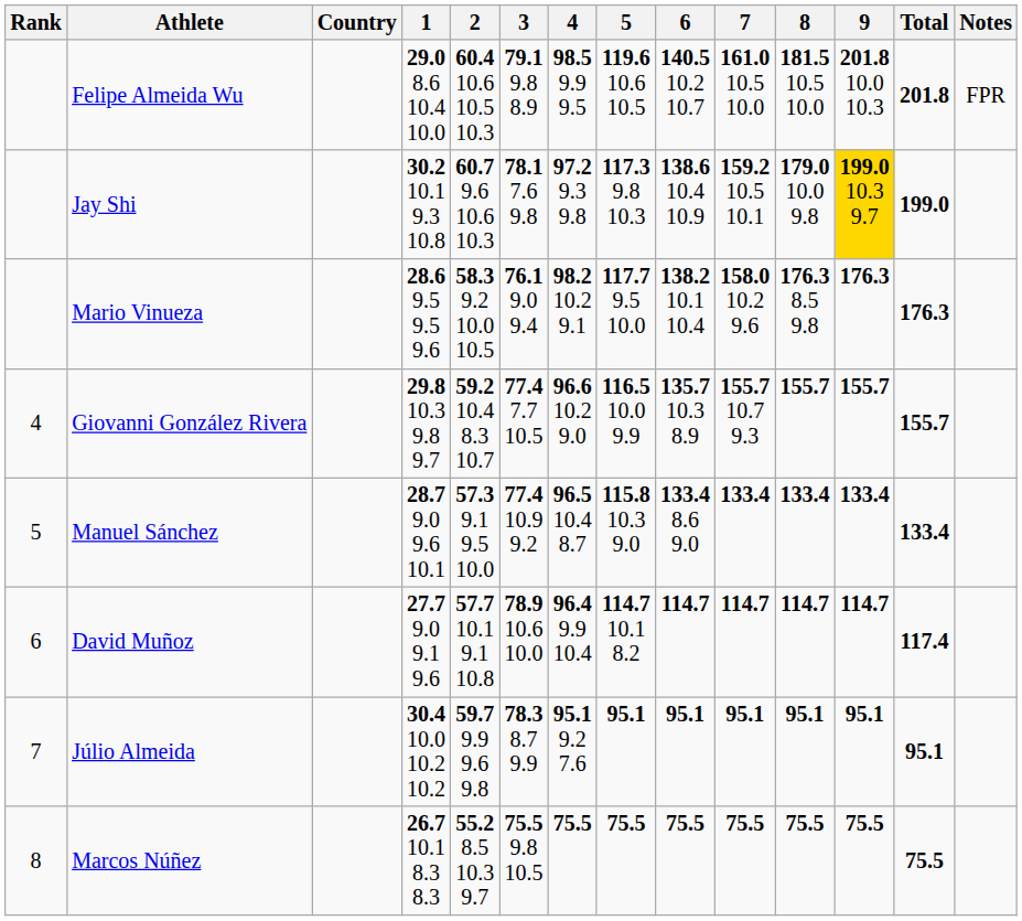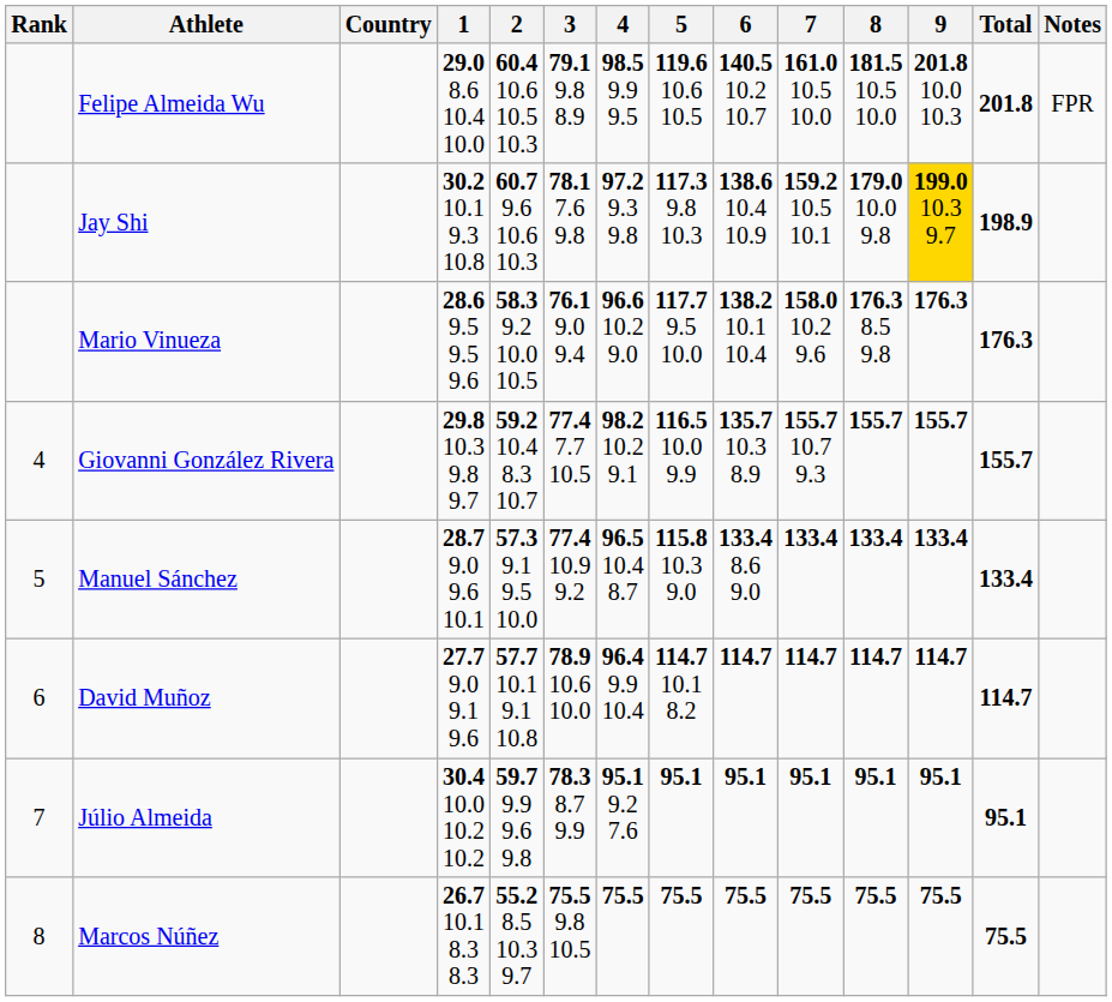 <table class="wikitable sortable" style="text-align:center">
 <tr>
 <th>Rank</th>
 <th>Athlete</th>
 <th>Country</th>
 <th style="width: 28px">1</th>
 <th style="width: 28px">2</th>
 <th style="width: 28px">3</th>
 <th style="width: 28px">4</th>
 <th style="width: 28px">5</th>
 <th style="width: 28px">6</th>
 <th style="width: 28px">7</th>
 <th style="width: 28px">8</th>
 <th style="width: 28px">9</th>
 <th>Total</th>
 <th>Notes</th>
 </tr>
 <tr>
 <td></td>
 <td align=left><a href='#'>Felipe Almeida Wu</a></td>
 <td align=left></td>
 <td><strong>29.0</strong><br>8.6<br>10.4<br>10.0</td>
 <td><strong>60.4</strong><br> 10.6 <br>10.5 <br>10.3</td>
 <td><strong>79.1</strong><br>9.8 <br>8.9<br><br></td>
 <td><strong>98.5</strong><br>9.9<br>9.5<br><br></td>
 <td><strong>119.6</strong><br>10.6<br>10.5<br><br></td>
 <td><strong>140.5</strong><br>10.2 <br>10.7<br><br></td>
 <td><strong>161.0</strong><br>10.5<br>10.0 <br><br></td>
 <td><strong>181.5</strong><br>10.5<br>10.0 <br><br></td>
 <td><strong>201.8</strong><br>10.0<br>10.3 <br><br></td>
 <td><strong>201.8</strong></td>
 <td>FPR</td>
 </tr>
 <tr>
 <td></td>
 <td align=left><a href='#'>Jay Shi</a></td>
 <td align=left></td>
 <td><strong>30.2</strong><br> 10.1<br>9.3 <br>10.8</td>
 <td><strong>60.7</strong><br> 9.6 <br>10.6 <br>10.3</td>
 <td><strong>78.1</strong><br>7.6<br>9.8<br><br></td>
 <td><strong>97.2 </strong><br>9.3 <br>9.8 <br><br></td>
 <td><strong>117.3</strong><br>9.8<br>10.3<br><br></td>
 <td><strong>138.6</strong><br>10.4<br>10.9<br><br></td>
 <td><strong>159.2</strong><br>10.5<br>10.1<br><br></td>
 <td><strong>179.0</strong><br>10.0<br>9.8<br><br></td>
 <td style="background: gold;"><strong>199.0</strong><br>10.3 <br>9.7 <br><br></td>
-<td><strong>199.0</strong></td>
+<td><strong>198.9</strong></td>
 <td></td>
 </tr>
 <tr>
 <td></td>
 <td align=left><a href='#'>Mario Vinueza</a></td>
 <td align=left></td>
 <td><strong>28.6</strong><br> 9.5<br>9.5 <br>9.6</td>
 <td><strong>58.3</strong><br> 9.2 <br>10.0 <br>10.5</td>
 <td><strong>76.1</strong><br>9.0<br> 9.4 <br><br></td>
-<td><strong>98.2 </strong><br>10.2<br>9.1<br><br></td>
+<td><strong>96.6 </strong><br>10.2<br>9.0<br><br></td>
 <td><strong>117.7</strong><br>9.5 <br>10.0<br><br></td>
 <td><strong>138.2</strong><br>10.1<br>10.4 <br><br></td>
 <td><strong>158.0</strong><br>10.2<br>9.6 <br><br></td>
 <td><strong>176.3 </strong><br>8.5 <br>9.8<br><br></td>
 <td><strong>176.3</strong><br>  <br>  <br><br></td>
 <td><strong>176.3</strong></td>
 <td></td>
 </tr>
 <tr>
 <td>4</td>
 <td align=left><a href='#'>Giovanni González Rivera</a></td>
 <td align=left></td>
 <td><strong>29.8</strong> <br> 10.3<br>9.8<br>9.7</td>
 <td><strong>59.2</strong><br> 10.4 <br>8.3 <br>10.7</td>
 <td><strong>77.4</strong><br>7.7<br> 10.5<br><br></td>
-<td><strong>96.6 </strong><br>10.2<br>9.0<br><br></td>
+<td><strong>98.2 </strong><br>10.2<br>9.1<br><br></td>
 <td><strong>116.5</strong><br>10.0 <br>9.9<br><br></td>
 <td><strong>135.7 </strong><br>10.3<br>8.9 <br><br></td>
 <td><strong>155.7 </strong><br>10.7 <br>9.3 <br><br></td>
 <td><strong>155.7</strong><br> <br><br><br></td>
 <td><strong>155.7 </strong><br>  <br>  <br><br></td>
 <td><strong>155.7 </strong></td>
 <td></td>
 </tr>
 <tr>
 <td>5</td>
 <td align=left><a href='#'>Manuel Sánchez</a></td>
 <td align=left></td>
 <td><strong>28.7</strong> <br> 9.0<br> 9.6 <br>10.1</td>
 <td><strong>57.3</strong><br> 9.1 <br>9.5 <br>10.0</td>
 <td><strong>77.4</strong><br>10.9<br> 9.2 <br><br></td>
 <td><strong>96.5 </strong><br>10.4<br>8.7<br><br></td>
 <td><strong>115.8</strong><br>10.3 <br>9.0<br><br></td>
 <td><strong>133.4 </strong><br>8.6 <br>9.0 <br><br></td>
 <td><strong>133.4</strong><br> <br> <br><br></td>
 <td><strong>133.4</strong><br> <br><br><br></td>
 <td><strong>133.4 </strong><br>  <br>  <br><br></td>
 <td><strong>133.4 </strong></td>
 <td></td>
 </tr>
 <tr>
 <td>6</td>
 <td align=left><a href='#'>David Muñoz</a></td>
 <td align=left></td>
 <td><strong>27.7</strong> <br> 9.0<br> 9.1 <br>9.6</td>
 <td><strong>57.7</strong><br> 10.1 <br>9.1  <br>10.8</td>
 <td><strong>78.9</strong><br>10.6<br>10.0<br><br></td>
 <td><strong>96.4</strong><br>9.9<br>10.4<br><br></td>
 <td><strong>114.7</strong><br>10.1  <br>8.2 <br><br></td>
 <td><strong>114.7 </strong><br> <br> <br><br></td>
 <td><strong>114.7</strong><br> <br> <br><br></td>
 <td><strong>114.7</strong><br> <br><br><br></td>
 <td><strong>114.7 </strong><br>  <br>  <br><br></td>
-<td><strong>117.4 </strong></td>
+<td><strong>114.7 </strong></td>
 <td></td>
 </tr>
 <tr>
 <td>7</td>
 <td align=left><a href='#'>Júlio Almeida</a></td>
 <td align=left></td>
 <td><strong>30.4</strong><br> 10.0<br> 10.2 <br>10.2</td>
 <td><strong>59.7</strong><br> 9.9  <br>9.6  <br>9.8</td>
 <td><strong>78.3</strong><br>8.7<br> 9.9 <br><br></td>
 <td><strong>95.1 </strong><br>9.2 <br>7.6<br><br></td>
 <td><strong>95.1</strong><br>  <br>  <br><br></td>
 <td><strong>95.1 </strong><br> <br> <br><br></td>
 <td><strong>95.1</strong><br> <br> <br><br></td>
 <td><strong>95.1</strong><br> <br><br><br></td>
 <td><strong>95.1 </strong><br>  <br>  <br><br></td>
 <td><strong> 95.1</strong></td>
 <td></td>
 </tr>
 <tr>
 <td>8</td>
 <td align=left><a href='#'>Marcos Núñez</a></td>
 <td align=left></td>
 <td><strong>26.7</strong><br> 10.1<br> 8.3 <br>8.3</td>
 <td><strong>55.2</strong><br> 8.5  <br>10.3  <br>9.7</td>
 <td><strong>75.5</strong><br>9.8 <br> 10.5  <br><br></td>
 <td><strong>75.5 </strong><br> <br><br><br></td>
 <td><strong>75.5</strong><br>  <br>  <br><br></td>
 <td><strong>75.5 </strong><br> <br> <br><br></td>
 <td><strong>75.5</strong><br> <br> <br><br></td>
 <td><strong>75.5</strong><br> <br><br><br></td>
 <td><strong>75.5 </strong><br>  <br>  <br><br></td>
 <td><strong> 75.5</strong></td>
 <td></td>
 </tr>
 </table>
